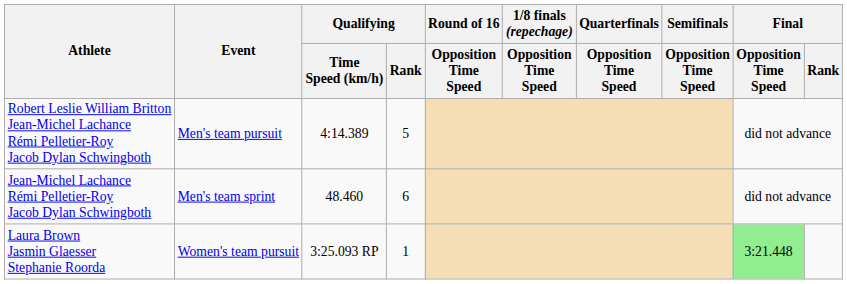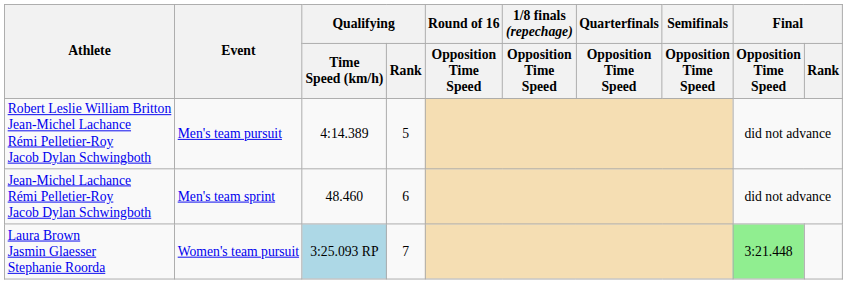 <table class="wikitable" border="1" style="font-size:90%">
 <tr>
 <th rowspan=2>Athlete</th>
 <th rowspan=2>Event</th>
 <th colspan=2>Qualifying</th>
 <th>Round of 16</th>
 <th>1/8 finals<br><em>(repechage)</em></th>
 <th>Quarterfinals</th>
 <th>Semifinals</th>
 <th colspan=2>Final</th>
 </tr>
 <tr>
 <th>Time<br>Speed (km/h)</th>
 <th>Rank</th>
 <th>Opposition<br>Time<br>Speed</th>
 <th>Opposition<br>Time<br>Speed</th>
 <th>Opposition<br>Time<br>Speed</th>
 <th>Opposition<br>Time<br>Speed</th>
 <th>Opposition<br>Time<br>Speed</th>
 <th>Rank</th>
 </tr>
 <tr>
 <td><a href='#'>Robert Leslie William Britton</a><br><a href='#'>Jean-Michel Lachance</a><br><a href='#'>Rémi Pelletier-Roy</a><br><a href='#'>Jacob Dylan Schwingboth</a></td>
 <td><a href='#'>Men's team pursuit</a></td>
 <td align=center>4:14.389</td>
 <td align=center>5</td>
 <td colspan=4 bgcolor=wheat></td>
 <td align="center" colspan="7">did not advance</td>
 </tr>
 <tr>
 <td><a href='#'>Jean-Michel Lachance</a><br><a href='#'>Rémi Pelletier-Roy</a><br><a href='#'>Jacob Dylan Schwingboth</a></td>
 <td><a href='#'>Men's team sprint</a></td>
 <td align=center>48.460</td>
 <td align=center>6</td>
 <td colspan=4 bgcolor=wheat></td>
 <td align="center" colspan="7">did not advance</td>
 </tr>
 <tr>
 <td><a href='#'>Laura Brown</a><br><a href='#'>Jasmin Glaesser</a><br><a href='#'>Stephanie Roorda</a></td>
 <td><a href='#'>Women's team pursuit</a></td>
-<td align=center>3:25.093 RP</td>
-<td align=center>1</td>
+<td align=center style="background: lightblue;">3:25.093 RP</td>
+<td align=center>7</td>
 <td colspan=4 bgcolor=wheat></td>
 <td align=center style="background: lightgreen;">3:21.448</td>
 <td align=center></td>
 </tr>
 </table>
